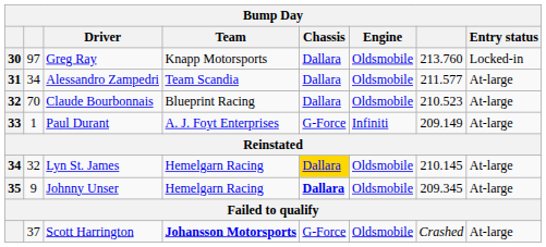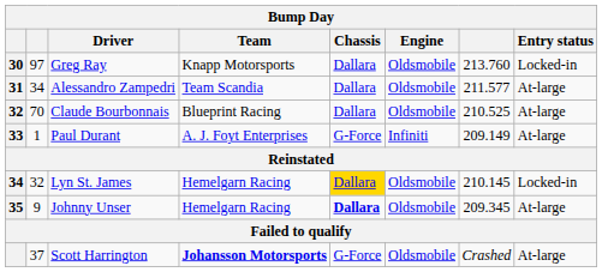 <table class="wikitable" style="font-size:95%;">
 <tr>
 <th colspan=8>Bump Day</th>
 </tr>
 <tr>
 <th></th>
 <th></th>
 <th>Driver</th>
 <th>Team</th>
 <th>Chassis</th>
 <th>Engine</th>
 <th></th>
 <th>Entry status</th>
 </tr>
 <tr>
 <th scope="row">30</th>
 <td style="text-align:center;">97</td>
 <td> <a href='#'>Greg Ray</a> <strong></strong></td>
 <td>Knapp Motorsports</td>
 <td><a href='#'>Dallara</a></td>
 <td><a href='#'>Oldsmobile</a></td>
 <td style="text-align:center;">213.760</td>
 <td>Locked-in</td>
 </tr>
 <tr>
 <th scope="row">31</th>
 <td style="text-align:center;">34</td>
 <td> <a href='#'>Alessandro Zampedri</a></td>
 <td><a href='#'>Team Scandia</a></td>
 <td><a href='#'>Dallara</a></td>
 <td><a href='#'>Oldsmobile</a></td>
 <td style="text-align:center;">211.577</td>
 <td>At-large</td>
 </tr>
 <tr>
 <th scope="row">32</th>
 <td style="text-align:center;">70</td>
 <td> <a href='#'>Claude Bourbonnais</a> <strong></strong></td>
 <td>Blueprint Racing</td>
 <td><a href='#'>Dallara</a></td>
 <td><a href='#'>Oldsmobile</a></td>
-<td style="text-align:center;">210.523</td>
+<td style="text-align:center;">210.525</td>
 <td>At-large</td>
 </tr>
 <tr>
 <th scope="row">33</th>
 <td style="text-align:center;">1</td>
 <td> <a href='#'>Paul Durant</a></td>
 <td><a href='#'>A. J. Foyt Enterprises</a></td>
 <td><a href='#'>G-Force</a></td>
 <td><a href='#'>Infiniti</a></td>
 <td style="text-align:center;">209.149</td>
 <td>At-large</td>
 </tr>
 <tr>
 <th colspan=8>Reinstated</th>
 </tr>
 <tr>
 <th scope="row">34</th>
 <td style="text-align:center;">32</td>
 <td> <a href='#'>Lyn St. James</a></td>
 <td><a href='#'>Hemelgarn Racing</a></td>
 <td style="background: gold;"><a href='#'>Dallara</a></td>
 <td><a href='#'>Oldsmobile</a></td>
 <td style="text-align:center;">210.145</td>
-<td>At-large</td>
+<td>Locked-in</td>
 </tr>
 <tr>
 <th scope="row">35</th>
 <td style="text-align:center;">9</td>
 <td> <a href='#'>Johnny Unser</a></td>
 <td><a href='#'>Hemelgarn Racing</a></td>
 <td><strong><a href='#'>Dallara</a></strong></td>
 <td><a href='#'>Oldsmobile</a></td>
 <td style="text-align:center;">209.345</td>
 <td>At-large</td>
 </tr>
 <tr>
 <th colspan=8>Failed to qualify</th>
 </tr>
 <tr>
 <th scope="row"></th>
 <td style="text-align:center;">37</td>
 <td> <a href='#'>Scott Harrington</a></td>
 <td><strong><a href='#'>Johansson Motorsports</a></strong></td>
 <td><a href='#'>G-Force</a></td>
 <td><a href='#'>Oldsmobile</a></td>
 <td style="text-align:center;"><em>Crashed</em></td>
 <td>At-large</td>
 </tr>
 </table>
